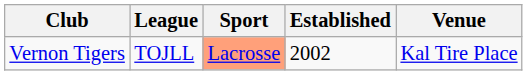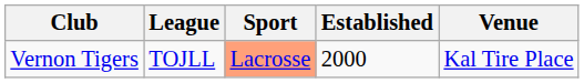 <table class="wikitable">
 <tr>
 <th scope="col">Club</th>
 <th scope="col">League</th>
 <th scope="col">Sport</th>
 <th scope="col">Established</th>
 <th scope="col">Venue</th>
 </tr>
 <tr>
 <td><a href='#'>Vernon Tigers</a></td>
 <td><a href='#'>TOJLL</a></td>
 <td style="background: lightsalmon;"><a href='#'>Lacrosse</a></td>
-<td>2002</td>
+<td>2000</td>
 <td><a href='#'>Kal Tire Place</a></td>
 </tr>
 </table>
